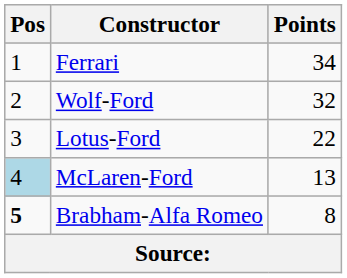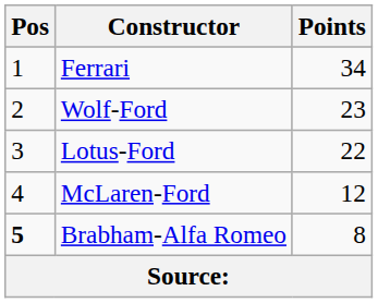 <table class="wikitable" style="font-size: 95%;">
 <tr>
 <th>Pos</th>
 <th>Constructor</th>
 <th>Points</th>
 </tr>
 <tr>
 <td>1</td>
 <td> <a href='#'>Ferrari</a></td>
 <td align="right">34</td>
 </tr>
 <tr>
 <td>2</td>
 <td> <a href='#'>Wolf</a>-<a href='#'>Ford</a></td>
-<td align="right">32</td>
+<td align="right">23</td>
 </tr>
 <tr>
 <td>3</td>
 <td> <a href='#'>Lotus</a>-<a href='#'>Ford</a></td>
 <td align="right">22</td>
 </tr>
 <tr>
-<td style="background: lightblue;">4</td>
+<td>4</td>
 <td> <a href='#'>McLaren</a>-<a href='#'>Ford</a></td>
-<td align="right">13</td>
+<td align="right">12</td>
 </tr>
 <tr>
 <td><strong>5</strong></td>
 <td> <a href='#'>Brabham</a>-<a href='#'>Alfa Romeo</a></td>
 <td align="right">8</td>
 </tr>
 <tr>
 <th colspan=4>Source:</th>
 </tr>
 </table>
